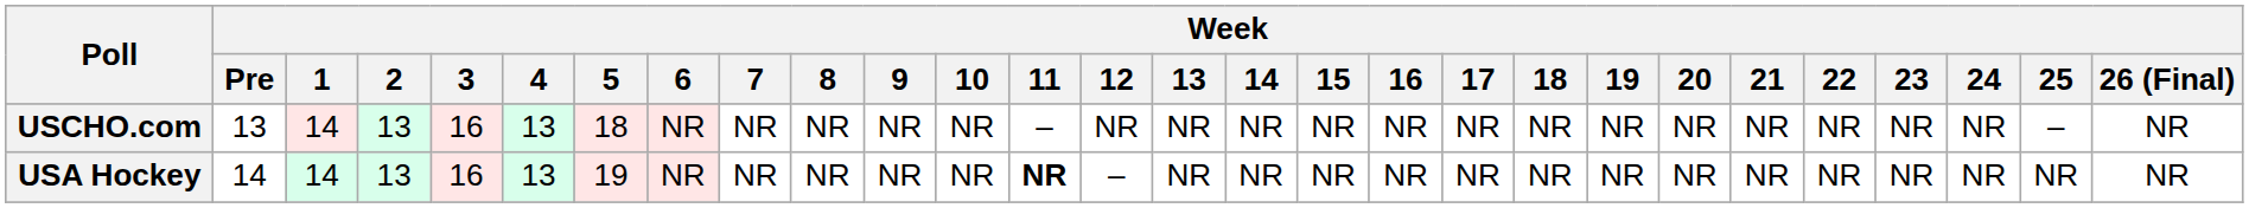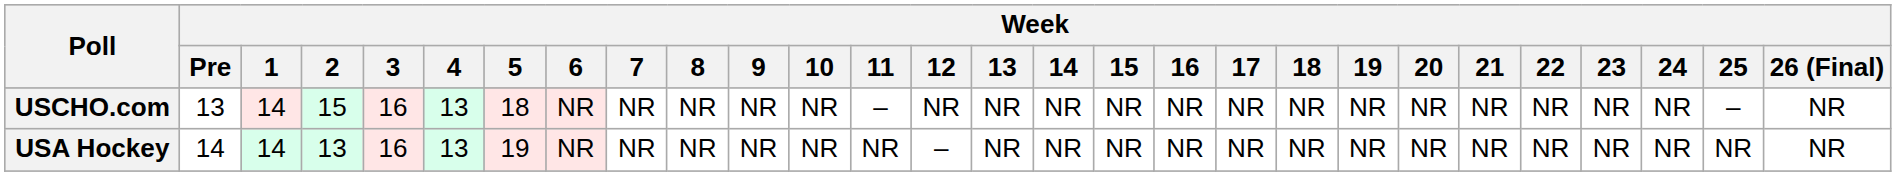 <table class="wikitable" style="white-space:nowrap;">
 <tr>
 <th scope="col" width="100" rowspan="2">Poll</th>
 <th colspan="28">Week</th>
 </tr>
 <tr>
 <th scope="col" width="30">Pre</th>
 <th scope="col" width="30">1</th>
 <th scope="col" width="30">2</th>
 <th scope="col" width="30">3</th>
 <th scope="col" width="30">4</th>
 <th scope="col" width="30">5</th>
 <th scope="col" width="30">6</th>
 <th scope="col" width="30">7</th>
 <th scope="col" width="30">8</th>
 <th scope="col" width="30">9</th>
 <th scope="col" width="30">10</th>
 <th scope="col" width="30">11</th>
 <th scope="col" width="30">12</th>
 <th scope="col" width="30">13</th>
 <th scope="col" width="30">14</th>
 <th scope="col" width="30">15</th>
 <th scope="col" width="30">16</th>
 <th scope="col" width="30">17</th>
 <th scope="col" width="30">18</th>
 <th scope="col" width="30">19</th>
 <th scope="col" width="30">20</th>
 <th scope="col" width="30">21</th>
 <th scope="col" width="30">22</th>
 <th scope="col" width="30">23</th>
 <th scope="col" width="30">24</th>
 <th scope="col" width="30">25</th>
 <th scope="col" width="30">26 (Final)</th>
 </tr>
 <tr style="text-align:center;">
 <th>USCHO.com</th>
 <td bgcolor=FFFFFF>13</td>
 <td bgcolor=FFE6E6>14</td>
-<td bgcolor=D8FFEB>13</td>
+<td bgcolor=D8FFEB>15</td>
 <td bgcolor=FFE6E6>16</td>
 <td bgcolor=D8FFEB>13</td>
 <td bgcolor=FFE6E6>18</td>
 <td bgcolor=FFE6E6>NR</td>
 <td bgcolor=FFFFFF>NR</td>
 <td bgcolor=FFFFFF>NR</td>
 <td bgcolor=FFFFFF>NR</td>
 <td bgcolor=FFFFFF>NR</td>
 <td bgcolor=FFFFFF>–</td>
 <td bgcolor=FFFFFF>NR</td>
 <td bgcolor=FFFFFF>NR</td>
 <td bgcolor=FFFFFF>NR</td>
 <td bgcolor=FFFFFF>NR</td>
 <td bgcolor=FFFFFF>NR</td>
 <td bgcolor=FFFFFF>NR</td>
 <td bgcolor=FFFFFF>NR</td>
 <td bgcolor=FFFFFF>NR</td>
 <td bgcolor=FFFFFF>NR</td>
 <td bgcolor=FFFFFF>NR</td>
 <td bgcolor=FFFFFF>NR</td>
 <td bgcolor=FFFFFF>NR</td>
 <td bgcolor=FFFFFF>NR</td>
 <td bgcolor=FFFFFF>–</td>
 <td bgcolor=FFFFFF>NR</td>
 </tr>
 <tr style="text-align:center;">
 <th>USA Hockey</th>
 <td bgcolor=FFFFFF>14</td>
 <td bgcolor=D8FFEB>14</td>
 <td bgcolor=D8FFEB>13</td>
 <td bgcolor=FFE6E6>16</td>
 <td bgcolor=D8FFEB>13</td>
 <td bgcolor=FFE6E6>19</td>
 <td bgcolor=FFE6E6>NR</td>
 <td bgcolor=FFFFFF>NR</td>
 <td bgcolor=FFFFFF>NR</td>
 <td bgcolor=FFFFFF>NR</td>
 <td bgcolor=FFFFFF>NR</td>
-<td bgcolor=FFFFFF><strong>NR</strong></td>
+<td bgcolor=FFFFFF>NR</td>
 <td bgcolor=FFFFFF>–</td>
 <td bgcolor=FFFFFF>NR</td>
 <td bgcolor=FFFFFF>NR</td>
 <td bgcolor=FFFFFF>NR</td>
 <td bgcolor=FFFFFF>NR</td>
 <td bgcolor=FFFFFF>NR</td>
 <td bgcolor=FFFFFF>NR</td>
 <td bgcolor=FFFFFF>NR</td>
 <td bgcolor=FFFFFF>NR</td>
 <td bgcolor=FFFFFF>NR</td>
 <td bgcolor=FFFFFF>NR</td>
 <td bgcolor=FFFFFF>NR</td>
 <td bgcolor=FFFFFF>NR</td>
 <td bgcolor=FFFFFF>NR</td>
 <td bgcolor=FFFFFF>NR</td>
 </tr>
 </table>
